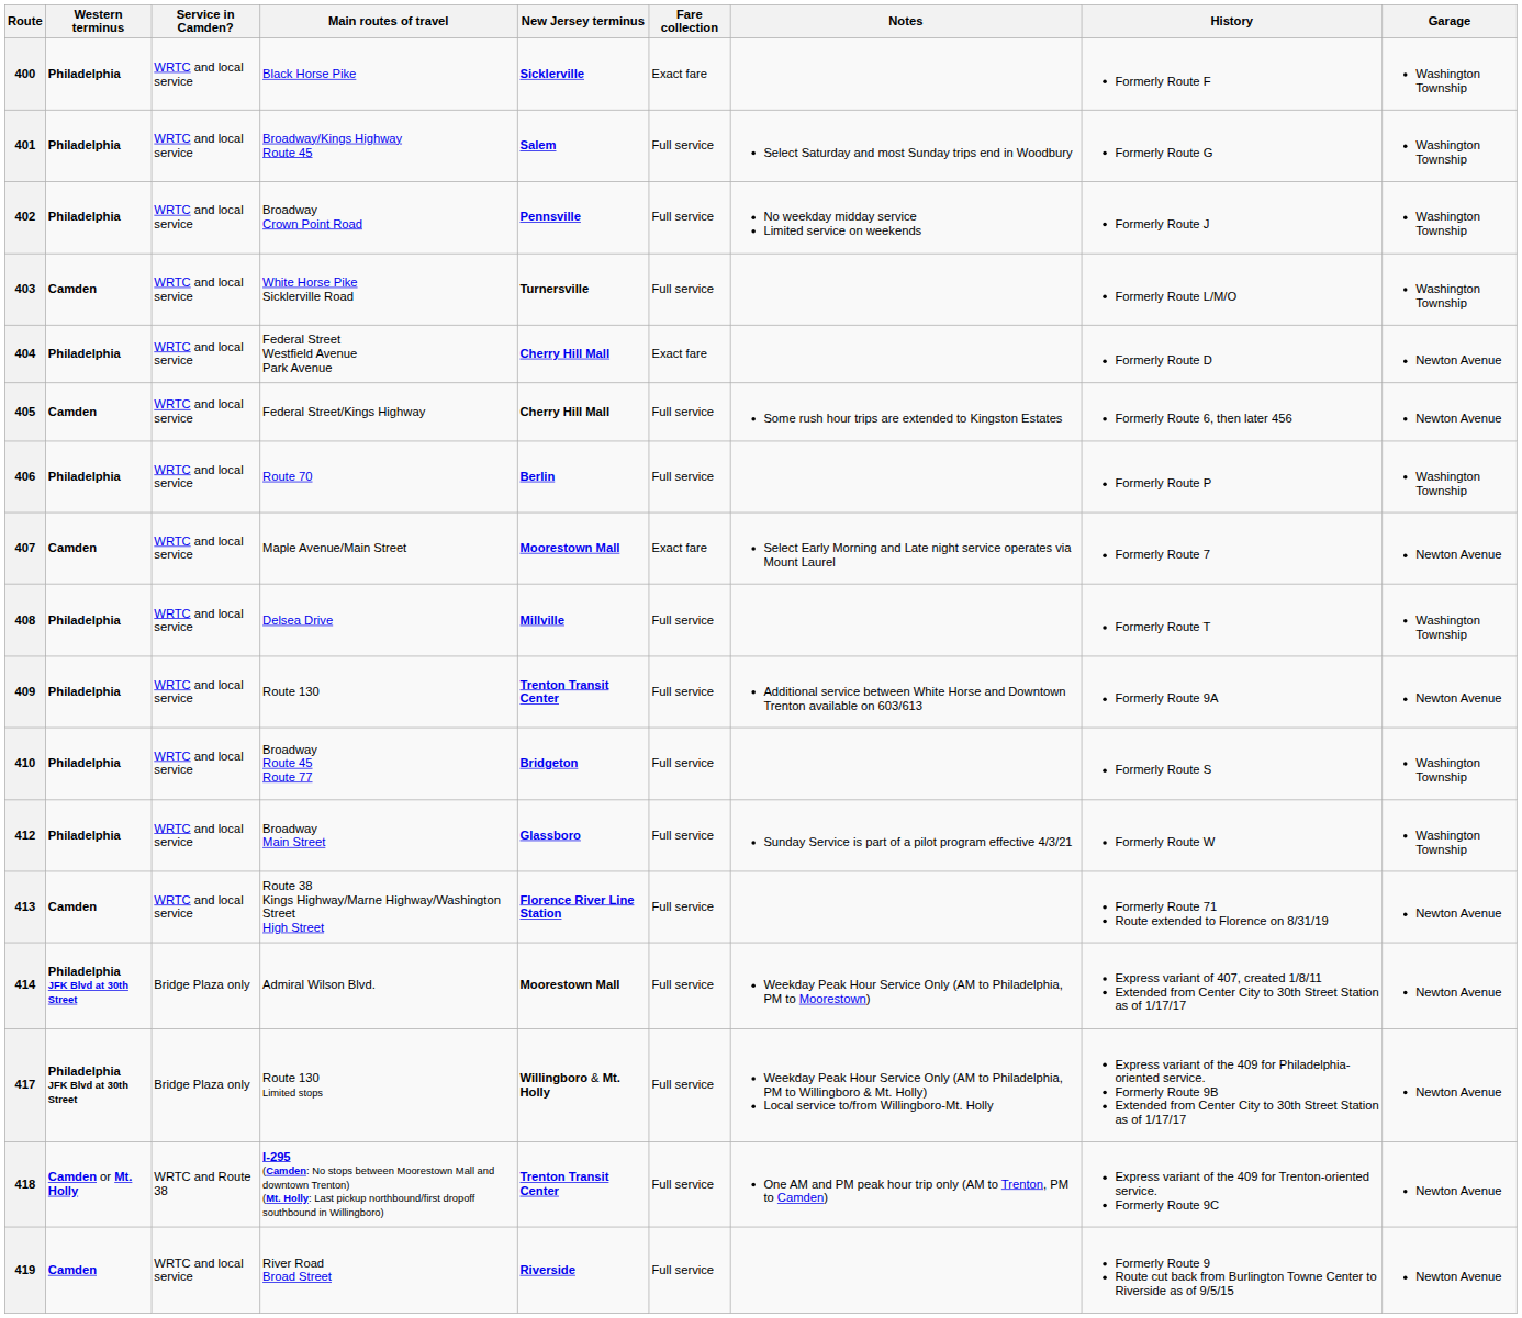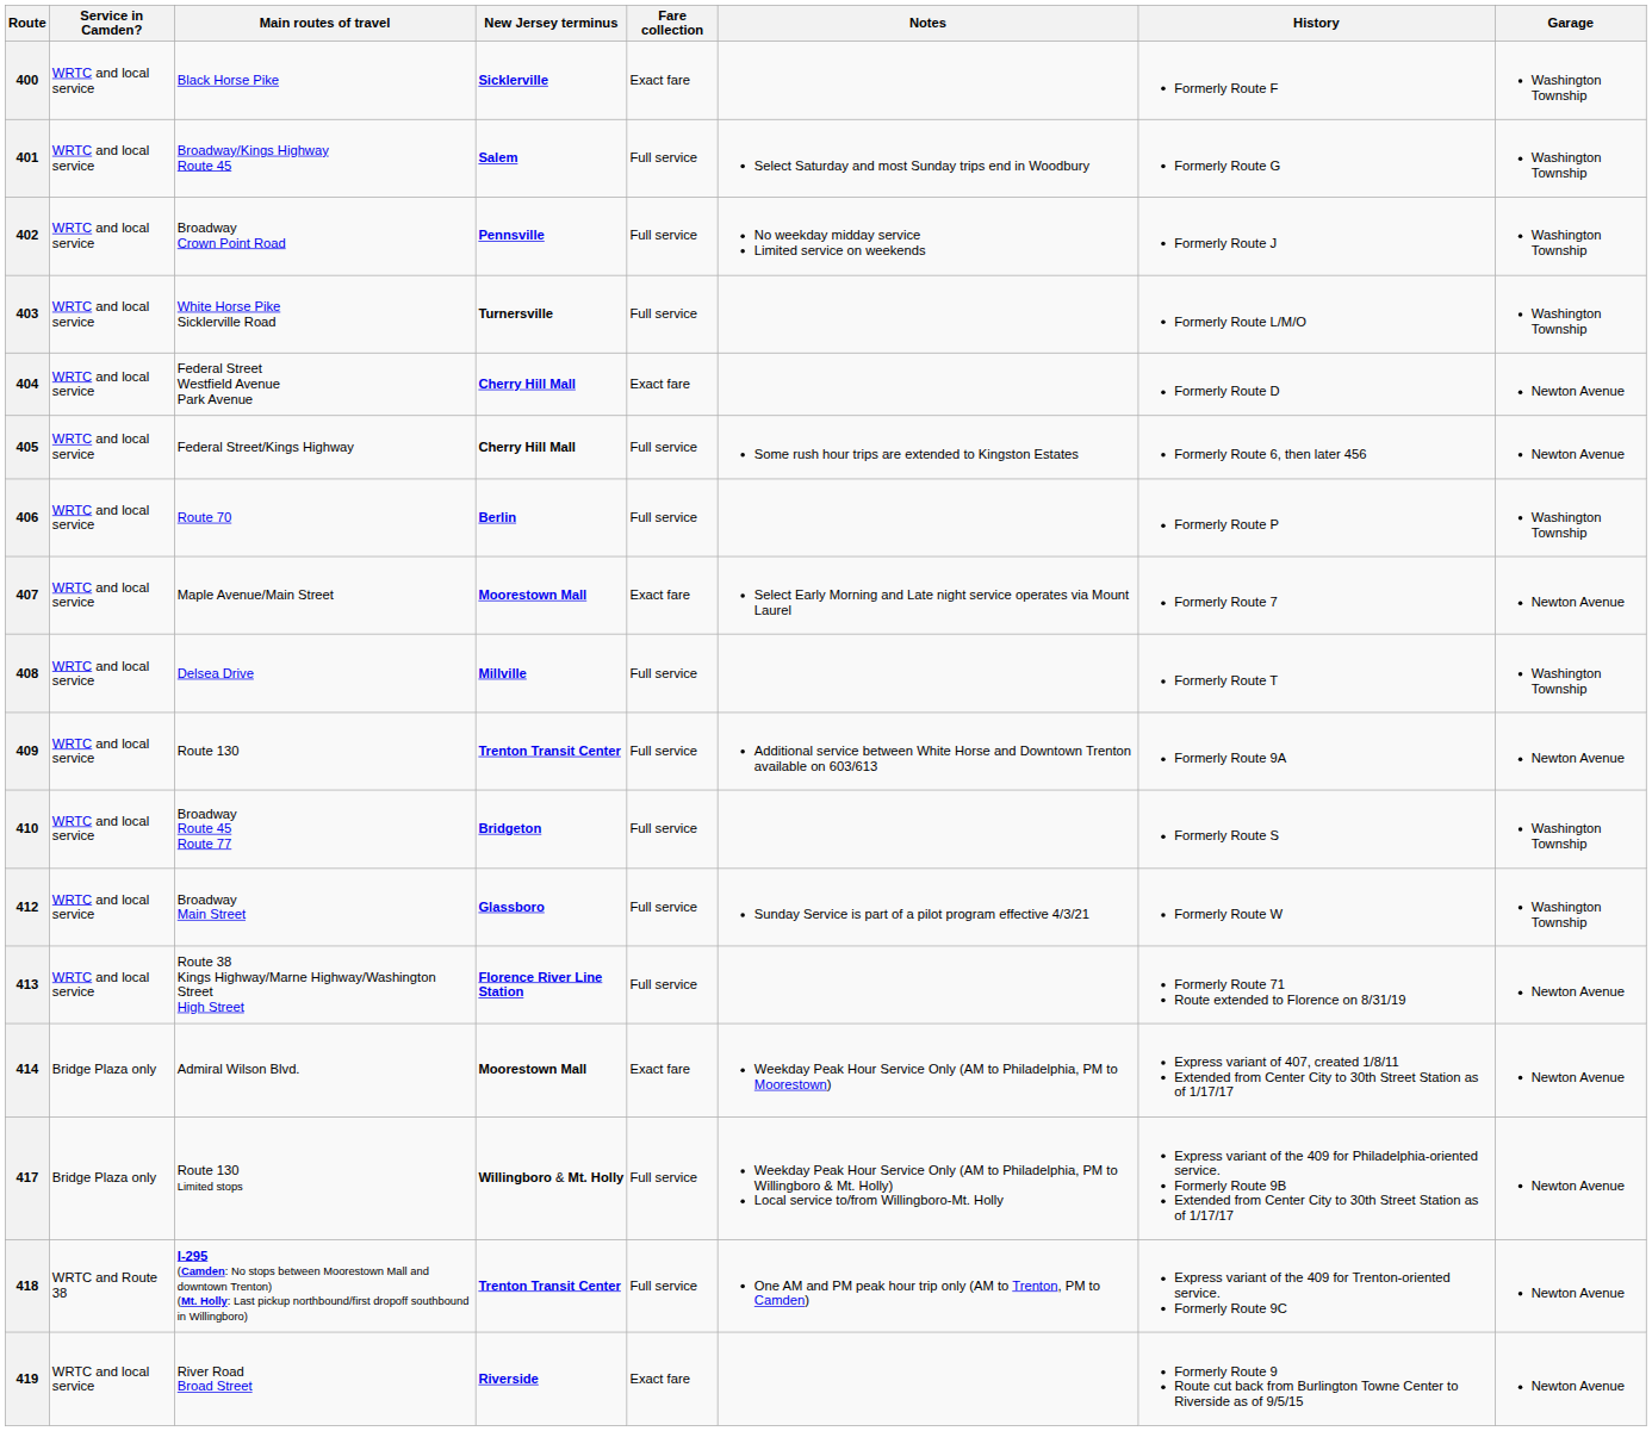 <table class="wikitable">
 <tr>
 <th>Route</th>
-<th>Western terminus</th>
 <th>Service in Camden?</th>
 <th>Main routes of travel</th>
 <th>New Jersey terminus</th>
 <th>Fare collection</th>
 <th>Notes</th>
 <th>History</th>
 <th>Garage</th>
 </tr>
 <tr>
 <th>400</th>
-<td><strong>Philadelphia</strong></td>
 <td><a href='#'>WRTC</a> and local service</td>
 <td><a href='#'>Black Horse Pike</a></td>
 <td><strong><a href='#'>Sicklerville</a></strong></td>
 <td>Exact fare</td>
 <td></td>
 <td><br><ul><li>Formerly Route F</li></ul></td>
 <td><br><ul><li>Washington Township</li></ul></td>
 </tr>
 <tr>
 <th>401</th>
-<td><strong>Philadelphia</strong></td>
 <td><a href='#'>WRTC</a> and local service</td>
 <td><a href='#'>Broadway/Kings Highway</a><br><a href='#'>Route 45</a></td>
 <td><strong><a href='#'>Salem</a></strong></td>
 <td>Full service</td>
 <td><br><ul><li>Select Saturday and most Sunday trips end in Woodbury</li></ul></td>
 <td><br><ul><li>Formerly Route G</li></ul></td>
 <td><br><ul><li>Washington Township</li></ul></td>
 </tr>
 <tr>
 <th>402</th>
-<td><strong>Philadelphia</strong></td>
 <td><a href='#'>WRTC</a> and local service</td>
 <td>Broadway<br><a href='#'>Crown Point Road</a></td>
 <td><strong><a href='#'>Pennsville</a></strong></td>
 <td>Full service</td>
 <td><br><ul><li>No weekday midday service</li><li>Limited service on weekends</li></ul></td>
 <td><br><ul><li>Formerly Route J</li></ul></td>
 <td><br><ul><li>Washington Township</li></ul></td>
 </tr>
 <tr>
 <th>403</th>
-<td><strong>Camden</strong></td>
 <td><a href='#'>WRTC</a> and local service</td>
 <td><a href='#'>White Horse Pike</a><br>Sicklerville Road</td>
 <td><strong>Turnersville</strong></td>
 <td>Full service</td>
 <td></td>
 <td><br><ul><li>Formerly Route L/M/O</li></ul></td>
 <td><br><ul><li>Washington Township</li></ul></td>
 </tr>
 <tr>
 <th>404</th>
-<td><strong>Philadelphia</strong></td>
 <td><a href='#'>WRTC</a> and local service</td>
 <td>Federal Street<br>Westfield Avenue<br>Park Avenue</td>
 <td><strong><a href='#'>Cherry Hill Mall</a></strong></td>
 <td>Exact fare</td>
 <td></td>
 <td><br><ul><li>Formerly Route D</li></ul></td>
 <td><br><ul><li>Newton Avenue</li></ul></td>
 </tr>
 <tr>
 <th>405</th>
-<td><strong>Camden</strong></td>
 <td><a href='#'>WRTC</a> and local service</td>
 <td>Federal Street/Kings Highway</td>
 <td><strong>Cherry Hill Mall</strong></td>
 <td>Full service</td>
 <td><br><ul><li>Some rush hour trips are extended to Kingston Estates</li></ul></td>
 <td><br><ul><li>Formerly Route 6, then later 456</li></ul></td>
 <td><br><ul><li>Newton Avenue</li></ul></td>
 </tr>
 <tr>
 <th>406</th>
-<td><strong>Philadelphia</strong></td>
 <td><a href='#'>WRTC</a> and local service</td>
 <td><a href='#'>Route 70</a></td>
 <td><strong><a href='#'>Berlin</a></strong></td>
 <td>Full service</td>
 <td></td>
 <td><br><ul><li>Formerly Route P</li></ul></td>
 <td><br><ul><li>Washington Township</li></ul></td>
 </tr>
 <tr>
 <th>407</th>
-<td><strong>Camden</strong></td>
 <td><a href='#'>WRTC</a> and local service</td>
 <td>Maple Avenue/Main Street</td>
 <td><strong><a href='#'>Moorestown Mall</a></strong></td>
 <td>Exact fare</td>
 <td><br><ul><li>Select Early Morning and Late night service operates via Mount Laurel</li></ul></td>
 <td><br><ul><li>Formerly Route 7</li></ul></td>
 <td><br><ul><li>Newton Avenue</li></ul></td>
 </tr>
 <tr>
 <th>408</th>
-<td><strong>Philadelphia</strong></td>
 <td><a href='#'>WRTC</a> and local service</td>
 <td><a href='#'>Delsea Drive</a></td>
 <td><strong><a href='#'>Millville</a></strong></td>
 <td>Full service</td>
 <td></td>
 <td><br><ul><li>Formerly Route T</li></ul></td>
 <td><br><ul><li>Washington Township</li></ul></td>
 </tr>
 <tr>
 <th>409</th>
-<td><strong>Philadelphia</strong></td>
 <td><a href='#'>WRTC</a> and local service</td>
 <td>Route 130</td>
 <td><strong><a href='#'>Trenton Transit Center</a></strong></td>
 <td>Full service</td>
 <td><br><ul><li>Additional service between White Horse and Downtown Trenton available on 603/613</li></ul></td>
 <td><br><ul><li>Formerly Route 9A</li></ul></td>
 <td><br><ul><li>Newton Avenue</li></ul></td>
 </tr>
 <tr>
 <th>410</th>
-<td><strong>Philadelphia</strong></td>
 <td><a href='#'>WRTC</a> and local service</td>
 <td>Broadway<br><a href='#'>Route 45</a><br><a href='#'>Route 77</a></td>
 <td><strong><a href='#'>Bridgeton</a></strong></td>
 <td>Full service</td>
 <td></td>
 <td><br><ul><li>Formerly Route S</li></ul></td>
 <td><br><ul><li>Washington Township</li></ul></td>
 </tr>
 <tr>
 <th>412</th>
-<td><strong>Philadelphia</strong></td>
 <td><a href='#'>WRTC</a> and local service</td>
 <td>Broadway<br><a href='#'>Main Street</a></td>
 <td><strong><a href='#'>Glassboro</a></strong></td>
 <td>Full service</td>
 <td><br><ul><li>Sunday Service is part of a pilot program effective 4/3/21</li></ul></td>
 <td><br><ul><li>Formerly Route W</li></ul></td>
 <td><br><ul><li>Washington Township</li></ul></td>
 </tr>
 <tr>
 <th>413</th>
-<td><strong>Camden</strong></td>
 <td><a href='#'>WRTC</a> and local service</td>
 <td>Route 38<br>Kings Highway/Marne Highway/Washington Street<br><a href='#'>High Street</a></td>
 <td><strong><a href='#'>Florence River Line Station</a></strong></td>
 <td>Full service</td>
 <td></td>
 <td><br><ul><li>Formerly Route 71</li><li>Route extended to Florence on 8/31/19</li></ul></td>
 <td><br><ul><li>Newton Avenue</li></ul></td>
 </tr>
 <tr>
 <th>414</th>
-<td><strong>Philadelphia<br><small><a href='#'>JFK Blvd at 30th Street</a></small></strong></td>
 <td>Bridge Plaza only</td>
 <td>Admiral Wilson Blvd.</td>
 <td><strong>Moorestown Mall</strong></td>
-<td>Full service</td>
+<td>Exact fare</td>
 <td><br><ul><li>Weekday Peak Hour Service Only (AM to Philadelphia, PM to <a href='#'>Moorestown</a>)</li></ul></td>
 <td><br><ul><li>Express variant of 407, created 1/8/11</li><li>Extended from Center City to 30th Street Station as of 1/17/17</li></ul></td>
 <td><br><ul><li>Newton Avenue</li></ul></td>
 </tr>
 <tr>
 <th>417</th>
-<td><strong>Philadelphia<br><small>JFK Blvd at 30th Street</small></strong></td>
 <td>Bridge Plaza only</td>
 <td>Route 130<br><small> Limited stops</small></td>
 <td><strong>Willingboro</strong> & <strong>Mt. Holly</strong></td>
 <td>Full service</td>
 <td><br><ul><li>Weekday Peak Hour Service Only (AM to Philadelphia, PM to Willingboro & Mt. Holly)</li><li>Local service to/from Willingboro-Mt. Holly</li></ul></td>
 <td><br><ul><li>Express variant of the 409 for Philadelphia-oriented service.</li><li>Formerly Route 9B</li><li>Extended from Center City to 30th Street Station as of 1/17/17</li></ul></td>
 <td><br><ul><li>Newton Avenue</li></ul></td>
 </tr>
 <tr>
 <th>418</th>
-<td><strong><a href='#'>Camden</a></strong> or <strong><a href='#'>Mt. Holly</a></strong></td>
 <td>WRTC and Route 38</td>
 <td><strong><a href='#'>I-295</a></strong><br><small>(<strong><a href='#'>Camden</a></strong>: No stops between Moorestown Mall and downtown Trenton)<br>(<strong><a href='#'>Mt. Holly</a></strong>: Last pickup northbound/first dropoff southbound in Willingboro)</small></td>
 <td><strong><a href='#'>Trenton Transit Center</a></strong></td>
 <td>Full service</td>
 <td><br><ul><li>One AM and PM peak hour trip only (AM to <a href='#'>Trenton</a>, PM to <a href='#'>Camden</a>)</li></ul></td>
 <td><br><ul><li>Express variant of the 409 for Trenton-oriented service.</li><li>Formerly Route 9C</li></ul></td>
 <td><br><ul><li>Newton Avenue</li></ul></td>
 </tr>
 <tr>
 <th>419</th>
-<td><strong><a href='#'>Camden</a></strong></td>
 <td>WRTC and local service</td>
 <td>River Road<br><a href='#'>Broad Street</a></td>
 <td><strong><a href='#'>Riverside</a></strong></td>
-<td>Full service</td>
+<td>Exact fare</td>
 <td></td>
 <td><br><ul><li>Formerly Route 9</li><li>Route cut back from Burlington Towne Center to Riverside as of 9/5/15</li></ul></td>
 <td><br><ul><li>Newton Avenue</li></ul></td>
 </tr>
 </table>
